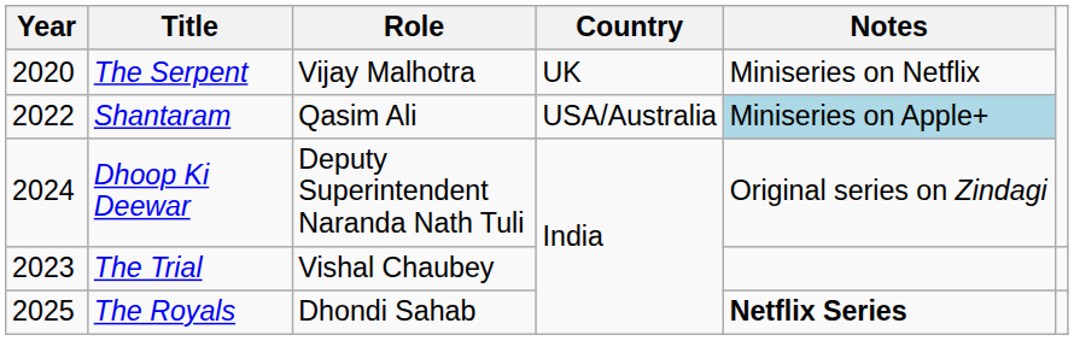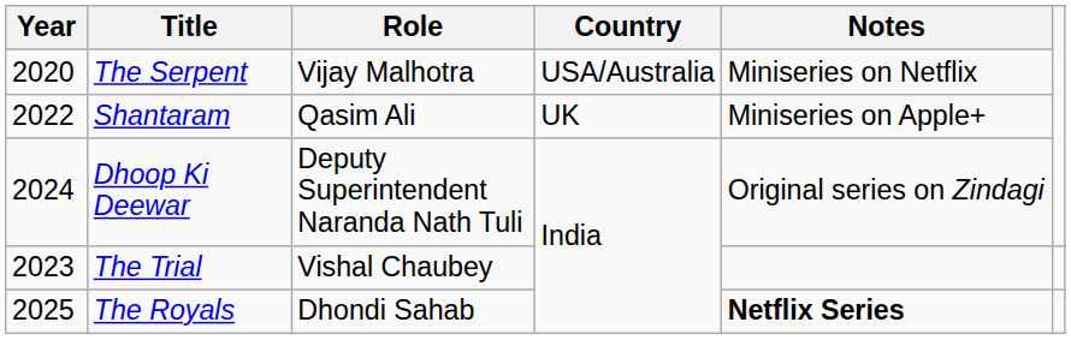 <table class="wikitable sortable">
 <tr>
 <th style="width:50px;">Year</th>
 <th style="width:200px;">Title</th>
 <th style="width:200px;">Role</th>
 <th>Country</th>
 <th class="unsortable" style="width:500px;">Notes</th>
 </tr>
 <tr>
 <td>2020</td>
 <td><a href='#'><em>The Serpent</em></a></td>
 <td>Vijay Malhotra</td>
-<td>UK</td>
+<td>USA/Australia</td>
 <td>Miniseries on Netflix</td>
 </tr>
 <tr>
 <td>2022</td>
 <td><a href='#'><em>Shantaram</em></a></td>
 <td>Qasim Ali</td>
-<td>USA/Australia</td>
-<td style="background: lightblue;">Miniseries on Apple+</td>
+<td>UK</td>
+<td>Miniseries on Apple+</td>
 </tr>
 <tr>
 <td>2024</td>
 <td><em><a href='#'>Dhoop Ki Deewar</a></em></td>
 <td>Deputy Superintendent Naranda Nath Tuli</td>
 <td rowspan="3">India</td>
 <td>Original series on <em>Zindagi</em></td>
 </tr>
 <tr>
 <td>2023</td>
 <td><a href='#'><em>The Trial</em></a></td>
 <td>Vishal Chaubey</td>
 <td></td>
 <td></td>
 </tr>
 <tr>
 <td>2025</td>
 <td><a href='#'><em>The Royals</em></a></td>
 <td>Dhondi Sahab</td>
 <td><strong>Netflix Series</strong></td>
 </tr>
 </table>
